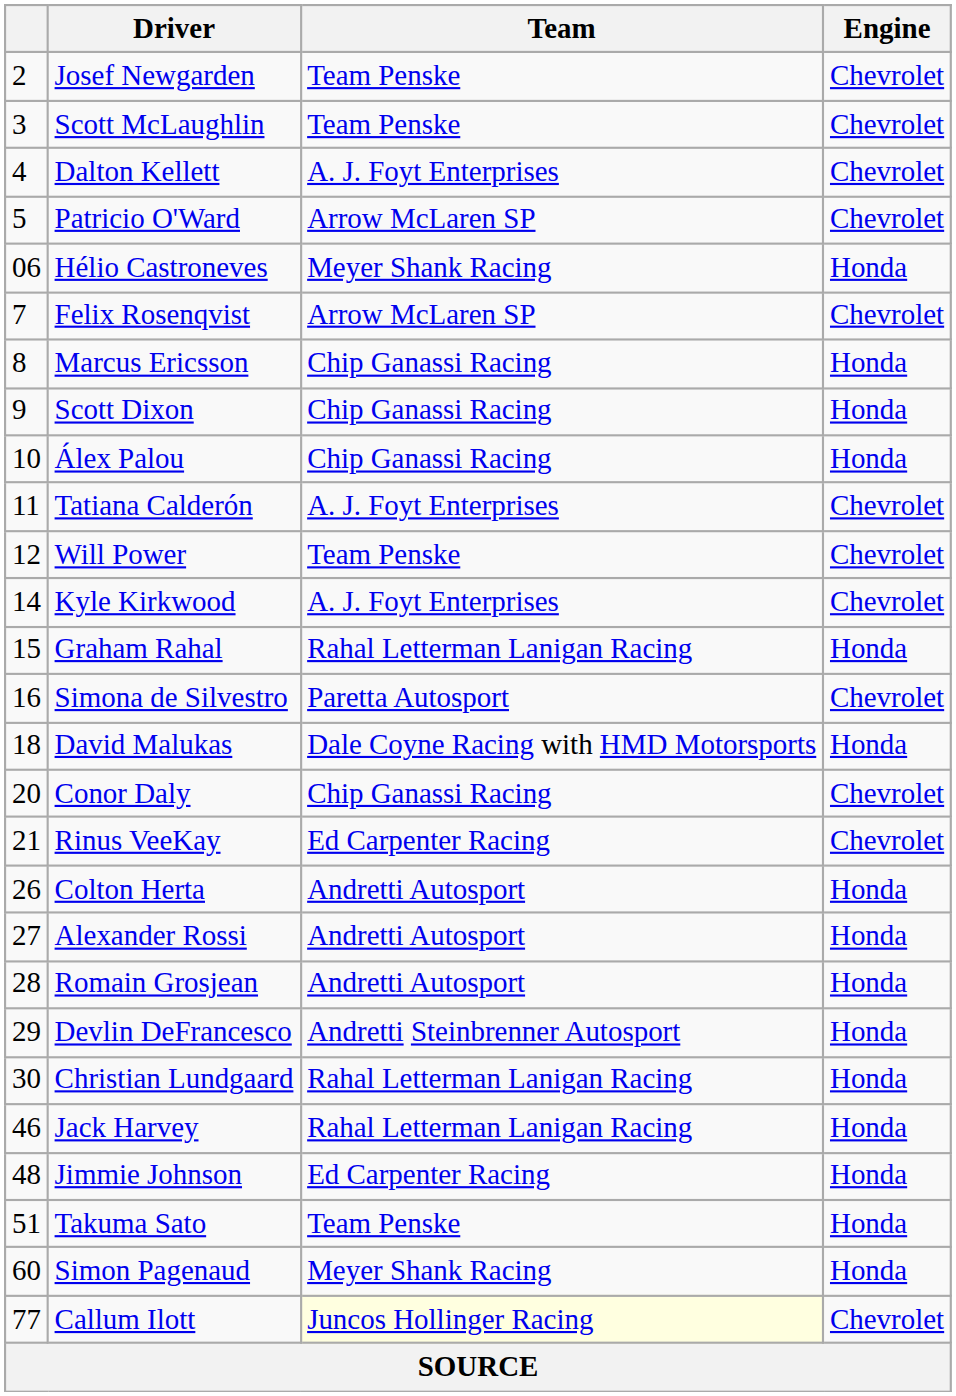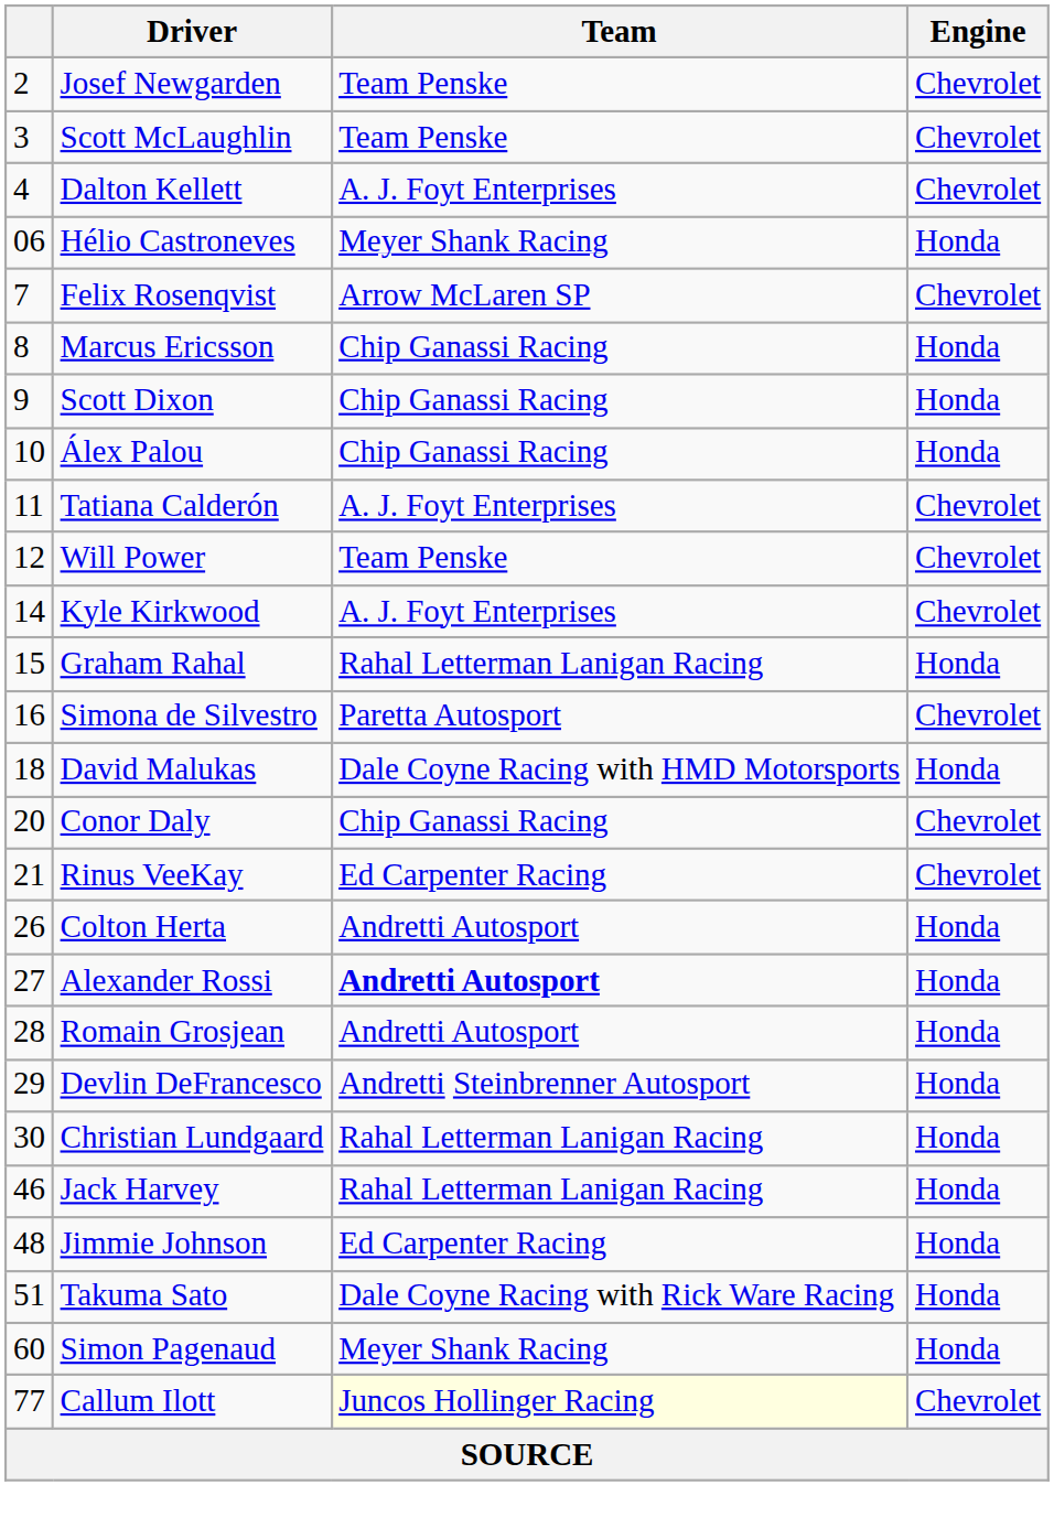 <table class="wikitable" style="font-size: 85%;">
 <tr>
 <th align=center></th>
 <th>Driver</th>
 <th>Team</th>
 <th>Engine</th>
 </tr>
 <tr>
 <td>2</td>
 <td> <a href='#'>Josef Newgarden</a> <strong></strong></td>
 <td><a href='#'>Team Penske</a></td>
 <td><a href='#'>Chevrolet</a></td>
 </tr>
 <tr>
 <td>3</td>
 <td> <a href='#'>Scott McLaughlin</a></td>
 <td><a href='#'>Team Penske</a></td>
 <td><a href='#'>Chevrolet</a></td>
 </tr>
 <tr>
 <td>4</td>
 <td> <a href='#'>Dalton Kellett</a></td>
 <td><a href='#'>A. J. Foyt Enterprises</a></td>
-<td><a href='#'>Chevrolet</a></td>
-</tr>
-<tr>
-<td>5</td>
-<td> <a href='#'>Patricio O'Ward</a></td>
-<td><a href='#'>Arrow McLaren SP</a></td>
 <td><a href='#'>Chevrolet</a></td>
 </tr>
 <tr>
 <td>06</td>
 <td> <a href='#'>Hélio Castroneves</a></td>
 <td><a href='#'>Meyer Shank Racing</a></td>
 <td><a href='#'>Honda</a></td>
 </tr>
 <tr>
 <td>7</td>
 <td> <a href='#'>Felix Rosenqvist</a> <strong></strong></td>
 <td><a href='#'>Arrow McLaren SP</a></td>
 <td><a href='#'>Chevrolet</a></td>
 </tr>
 <tr>
 <td>8</td>
 <td> <a href='#'>Marcus Ericsson</a></td>
 <td><a href='#'>Chip Ganassi Racing</a></td>
 <td><a href='#'>Honda</a></td>
 </tr>
 <tr>
 <td>9</td>
 <td> <a href='#'>Scott Dixon</a> <strong></strong></td>
 <td><a href='#'>Chip Ganassi Racing</a></td>
 <td><a href='#'>Honda</a></td>
 </tr>
 <tr>
 <td>10</td>
 <td> <a href='#'>Álex Palou</a> <strong></strong></td>
 <td><a href='#'>Chip Ganassi Racing</a></td>
 <td><a href='#'>Honda</a></td>
 </tr>
 <tr>
 <td>11</td>
 <td> <a href='#'>Tatiana Calderón</a> <strong></strong></td>
 <td><a href='#'>A. J. Foyt Enterprises</a></td>
 <td><a href='#'>Chevrolet</a></td>
 </tr>
 <tr>
 <td>12</td>
 <td> <a href='#'>Will Power</a> <strong></strong></td>
 <td><a href='#'>Team Penske</a></td>
 <td><a href='#'>Chevrolet</a></td>
 </tr>
 <tr>
 <td>14</td>
 <td> <a href='#'>Kyle Kirkwood</a> <strong></strong></td>
 <td><a href='#'>A. J. Foyt Enterprises</a></td>
 <td><a href='#'>Chevrolet</a></td>
 </tr>
 <tr>
 <td>15</td>
 <td> <a href='#'>Graham Rahal</a></td>
 <td><a href='#'>Rahal Letterman Lanigan Racing</a></td>
 <td><a href='#'>Honda</a></td>
 </tr>
 <tr>
 <td>16</td>
 <td> <a href='#'>Simona de Silvestro</a></td>
 <td><a href='#'>Paretta Autosport</a></td>
 <td><a href='#'>Chevrolet</a></td>
 </tr>
 <tr>
 <td>18</td>
 <td> <a href='#'>David Malukas</a> <strong></strong></td>
 <td><a href='#'>Dale Coyne Racing</a> with <a href='#'>HMD Motorsports</a></td>
 <td><a href='#'>Honda</a></td>
 </tr>
 <tr>
 <td>20</td>
 <td> <a href='#'>Conor Daly</a></td>
 <td><a href='#'>Chip Ganassi Racing</a></td>
 <td><a href='#'>Chevrolet</a></td>
 </tr>
 <tr>
 <td>21</td>
 <td> <a href='#'>Rinus VeeKay</a></td>
 <td><a href='#'>Ed Carpenter Racing</a></td>
 <td><a href='#'>Chevrolet</a></td>
 </tr>
 <tr>
 <td>26</td>
 <td> <a href='#'>Colton Herta</a></td>
 <td><a href='#'>Andretti Autosport</a></td>
 <td><a href='#'>Honda</a></td>
 </tr>
 <tr>
 <td>27</td>
 <td> <a href='#'>Alexander Rossi</a> <strong></strong></td>
-<td><a href='#'>Andretti Autosport</a></td>
+<td><strong><a href='#'>Andretti Autosport</a></strong></td>
 <td><a href='#'>Honda</a></td>
 </tr>
 <tr>
 <td>28</td>
 <td> <a href='#'>Romain Grosjean</a></td>
 <td><a href='#'>Andretti Autosport</a></td>
 <td><a href='#'>Honda</a></td>
 </tr>
 <tr>
 <td>29</td>
 <td> <a href='#'>Devlin DeFrancesco</a> <strong></strong></td>
 <td><a href='#'>Andretti</a> <a href='#'>Steinbrenner Autosport</a></td>
 <td><a href='#'>Honda</a></td>
 </tr>
 <tr>
 <td>30</td>
 <td> <a href='#'>Christian Lundgaard</a> <strong></strong></td>
 <td><a href='#'>Rahal Letterman Lanigan Racing</a></td>
 <td><a href='#'>Honda</a></td>
 </tr>
 <tr>
 <td>46</td>
 <td> <a href='#'>Jack Harvey</a></td>
 <td><a href='#'>Rahal Letterman Lanigan Racing</a></td>
 <td><a href='#'>Honda</a></td>
 </tr>
 <tr>
 <td>48</td>
 <td> <a href='#'>Jimmie Johnson</a></td>
 <td><a href='#'>Ed Carpenter Racing</a></td>
 <td><a href='#'>Honda</a></td>
 </tr>
 <tr>
 <td>51</td>
 <td> <a href='#'>Takuma Sato</a></td>
-<td><a href='#'>Team Penske</a></td>
+<td><a href='#'>Dale Coyne Racing</a> with <a href='#'>Rick Ware Racing</a></td>
 <td><a href='#'>Honda</a></td>
 </tr>
 <tr>
 <td>60</td>
 <td> <a href='#'>Simon Pagenaud</a></td>
 <td><a href='#'>Meyer Shank Racing</a></td>
 <td><a href='#'>Honda</a></td>
 </tr>
 <tr>
 <td>77</td>
 <td> <a href='#'>Callum Ilott</a> <strong></strong></td>
 <td style="background: lightyellow;"><a href='#'>Juncos Hollinger Racing</a></td>
 <td><a href='#'>Chevrolet</a></td>
 </tr>
 <tr>
 <th colspan=4>SOURCE </th>
 </tr>
 </table>
